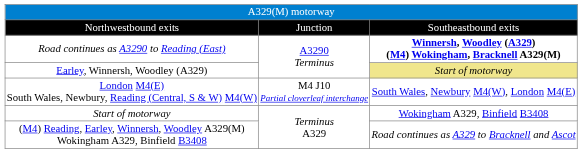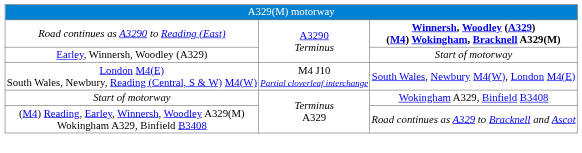 <table border=1 cellpadding=2 style="margin-left:1em; margin-bottom: 1em;  border-collapse: collapse; ">
 <tr align="center" bgcolor="0080d0" style="color: white;">
 <td colspan="3">A329(M) motorway</td>
-</tr>
-<tr align="center" bgcolor="000000" style="color: white">
-<td>Northwestbound exits</td>
-<td>Junction</td>
-<td>Southeastbound exits</td>
 </tr>
 <tr align="center">
 <td><em>Road continues as <a href='#'>A3290</a> to <a href='#'>Reading (East)</a></em></td>
 <td rowspan="2"><a href='#'>A3290</a> <br><em>Terminus</em></td>
 <td><strong><a href='#'>Winnersh</a>, <a href='#'>Woodley</a> (<a href='#'>A329</a>) <br>(<a href='#'>M4</a>) <a href='#'>Wokingham</a>, <a href='#'>Bracknell</a> A329(M)</strong></td>
 </tr>
 <tr align="center">
 <td><a href='#'>Earley</a>, Winnersh, Woodley (A329)</td>
-<td style="background: khaki;"><em>Start of motorway</em></td>
+<td><em>Start of motorway</em></td>
 </tr>
 <tr align="center">
 <td><a href='#'>London</a> <a href='#'>M4(E)</a> <br> South Wales, Newbury, <a href='#'>Reading (Central, S & W)</a> <a href='#'>M4(W)</a></td>
 <td>M4 J10<br><small><em><a href='#'>Partial cloverleaf interchange</a></em></small></td>
 <td><a href='#'>South Wales</a>, <a href='#'>Newbury</a> <a href='#'>M4(W)</a>, <a href='#'>London</a> <a href='#'>M4(E)</a></td>
 </tr>
 <tr align="center">
 <td><em>Start of motorway</em></td>
 <td rowspan="2"><em>Terminus</em> <br>A329</td>
 <td><a href='#'>Wokingham</a> A329, <a href='#'>Binfield</a> <a href='#'>B3408</a></td>
 </tr>
 <tr align="center">
 <td>(<a href='#'>M4</a>) <a href='#'>Reading</a>, <a href='#'>Earley</a>, <a href='#'>Winnersh</a>, <a href='#'>Woodley</a> A329(M) <br> Wokingham A329, Binfield <a href='#'>B3408</a></td>
 <td><em>Road continues as <a href='#'>A329</a> to <a href='#'>Bracknell</a> and <a href='#'>Ascot</a></em></td>
 </tr>
 </table>
